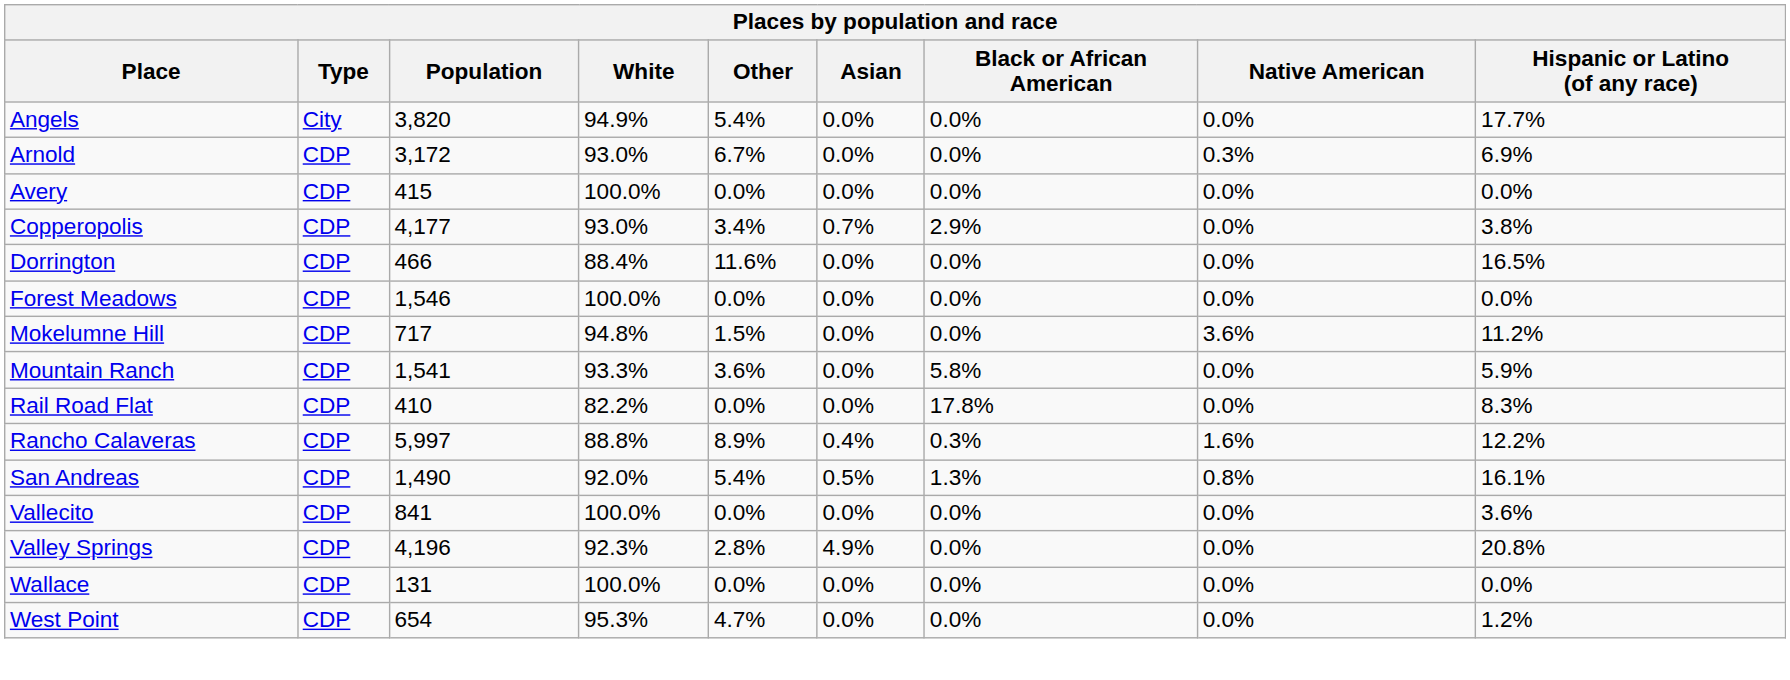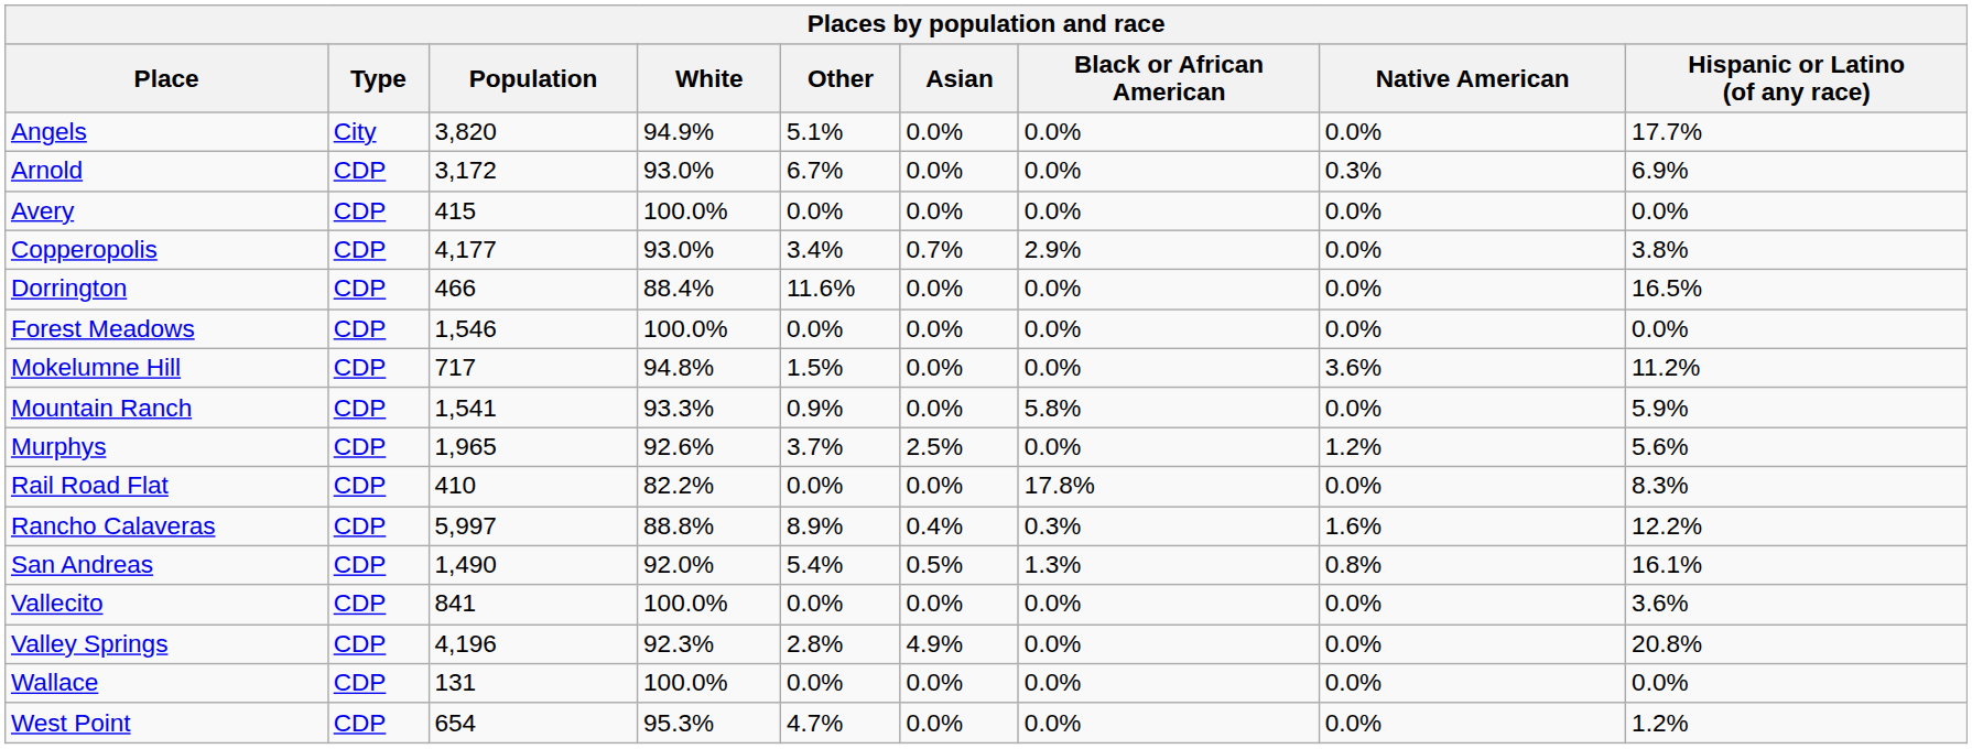 <table class="wikitable collapsible collapsed sortable" style="width: 100%;">
 <tr>
 <th colspan="9">Places by population and race</th>
 </tr>
 <tr>
 <th>Place</th>
 <th>Type</th>
 <th data-sort-type="number">Population</th>
 <th data-sort-type="number">White</th>
 <th data-sort-type="number">Other<br></th>
 <th data-sort-type="number">Asian</th>
 <th data-sort-type="number">Black or African<br>American</th>
 <th data-sort-type="number">Native American<br></th>
 <th data-sort-type="number">Hispanic or Latino<br>(of any race)</th>
 </tr>
 <tr>
 <td><a href='#'>Angels</a></td>
 <td><a href='#'>City</a></td>
 <td>3,820</td>
 <td>94.9%</td>
-<td>5.4%</td>
+<td>5.1%</td>
 <td>0.0%</td>
 <td>0.0%</td>
 <td>0.0%</td>
 <td>17.7%</td>
 </tr>
 <tr>
 <td><a href='#'>Arnold</a></td>
 <td><a href='#'>CDP</a></td>
 <td>3,172</td>
 <td>93.0%</td>
 <td>6.7%</td>
 <td>0.0%</td>
 <td>0.0%</td>
 <td>0.3%</td>
 <td>6.9%</td>
 </tr>
 <tr>
 <td><a href='#'>Avery</a></td>
 <td><a href='#'>CDP</a></td>
 <td>415</td>
 <td>100.0%</td>
 <td>0.0%</td>
 <td>0.0%</td>
 <td>0.0%</td>
 <td>0.0%</td>
 <td>0.0%</td>
 </tr>
 <tr>
 <td><a href='#'>Copperopolis</a></td>
 <td><a href='#'>CDP</a></td>
 <td>4,177</td>
 <td>93.0%</td>
 <td>3.4%</td>
 <td>0.7%</td>
 <td>2.9%</td>
 <td>0.0%</td>
 <td>3.8%</td>
 </tr>
 <tr>
 <td><a href='#'>Dorrington</a></td>
 <td><a href='#'>CDP</a></td>
 <td>466</td>
 <td>88.4%</td>
 <td>11.6%</td>
 <td>0.0%</td>
 <td>0.0%</td>
 <td>0.0%</td>
 <td>16.5%</td>
 </tr>
 <tr>
 <td><a href='#'>Forest Meadows</a></td>
 <td><a href='#'>CDP</a></td>
 <td>1,546</td>
 <td>100.0%</td>
 <td>0.0%</td>
 <td>0.0%</td>
 <td>0.0%</td>
 <td>0.0%</td>
 <td>0.0%</td>
 </tr>
 <tr>
 <td><a href='#'>Mokelumne Hill</a></td>
 <td><a href='#'>CDP</a></td>
 <td>717</td>
 <td>94.8%</td>
 <td>1.5%</td>
 <td>0.0%</td>
 <td>0.0%</td>
 <td>3.6%</td>
 <td>11.2%</td>
 </tr>
 <tr>
 <td><a href='#'>Mountain Ranch</a></td>
 <td><a href='#'>CDP</a></td>
 <td>1,541</td>
 <td>93.3%</td>
-<td>3.6%</td>
+<td>0.9%</td>
 <td>0.0%</td>
 <td>5.8%</td>
 <td>0.0%</td>
 <td>5.9%</td>
+</tr>
+<tr>
+<td><a href='#'>Murphys</a></td>
+<td><a href='#'>CDP</a></td>
+<td>1,965</td>
+<td>92.6%</td>
+<td>3.7%</td>
+<td>2.5%</td>
+<td>0.0%</td>
+<td>1.2%</td>
+<td>5.6%</td>
 </tr>
 <tr>
 <td><a href='#'>Rail Road Flat</a></td>
 <td><a href='#'>CDP</a></td>
 <td>410</td>
 <td>82.2%</td>
 <td>0.0%</td>
 <td>0.0%</td>
 <td>17.8%</td>
 <td>0.0%</td>
 <td>8.3%</td>
 </tr>
 <tr>
 <td><a href='#'>Rancho Calaveras</a></td>
 <td><a href='#'>CDP</a></td>
 <td>5,997</td>
 <td>88.8%</td>
 <td>8.9%</td>
 <td>0.4%</td>
 <td>0.3%</td>
 <td>1.6%</td>
 <td>12.2%</td>
 </tr>
 <tr>
 <td><a href='#'>San Andreas</a></td>
 <td><a href='#'>CDP</a></td>
 <td>1,490</td>
 <td>92.0%</td>
 <td>5.4%</td>
 <td>0.5%</td>
 <td>1.3%</td>
 <td>0.8%</td>
 <td>16.1%</td>
 </tr>
 <tr>
 <td><a href='#'>Vallecito</a></td>
 <td><a href='#'>CDP</a></td>
 <td>841</td>
 <td>100.0%</td>
 <td>0.0%</td>
 <td>0.0%</td>
 <td>0.0%</td>
 <td>0.0%</td>
 <td>3.6%</td>
 </tr>
 <tr>
 <td><a href='#'>Valley Springs</a></td>
 <td><a href='#'>CDP</a></td>
 <td>4,196</td>
 <td>92.3%</td>
 <td>2.8%</td>
 <td>4.9%</td>
 <td>0.0%</td>
 <td>0.0%</td>
 <td>20.8%</td>
 </tr>
 <tr>
 <td><a href='#'>Wallace</a></td>
 <td><a href='#'>CDP</a></td>
 <td>131</td>
 <td>100.0%</td>
 <td>0.0%</td>
 <td>0.0%</td>
 <td>0.0%</td>
 <td>0.0%</td>
 <td>0.0%</td>
 </tr>
 <tr>
 <td><a href='#'>West Point</a></td>
 <td><a href='#'>CDP</a></td>
 <td>654</td>
 <td>95.3%</td>
 <td>4.7%</td>
 <td>0.0%</td>
 <td>0.0%</td>
 <td>0.0%</td>
 <td>1.2%</td>
 </tr>
 </table>
